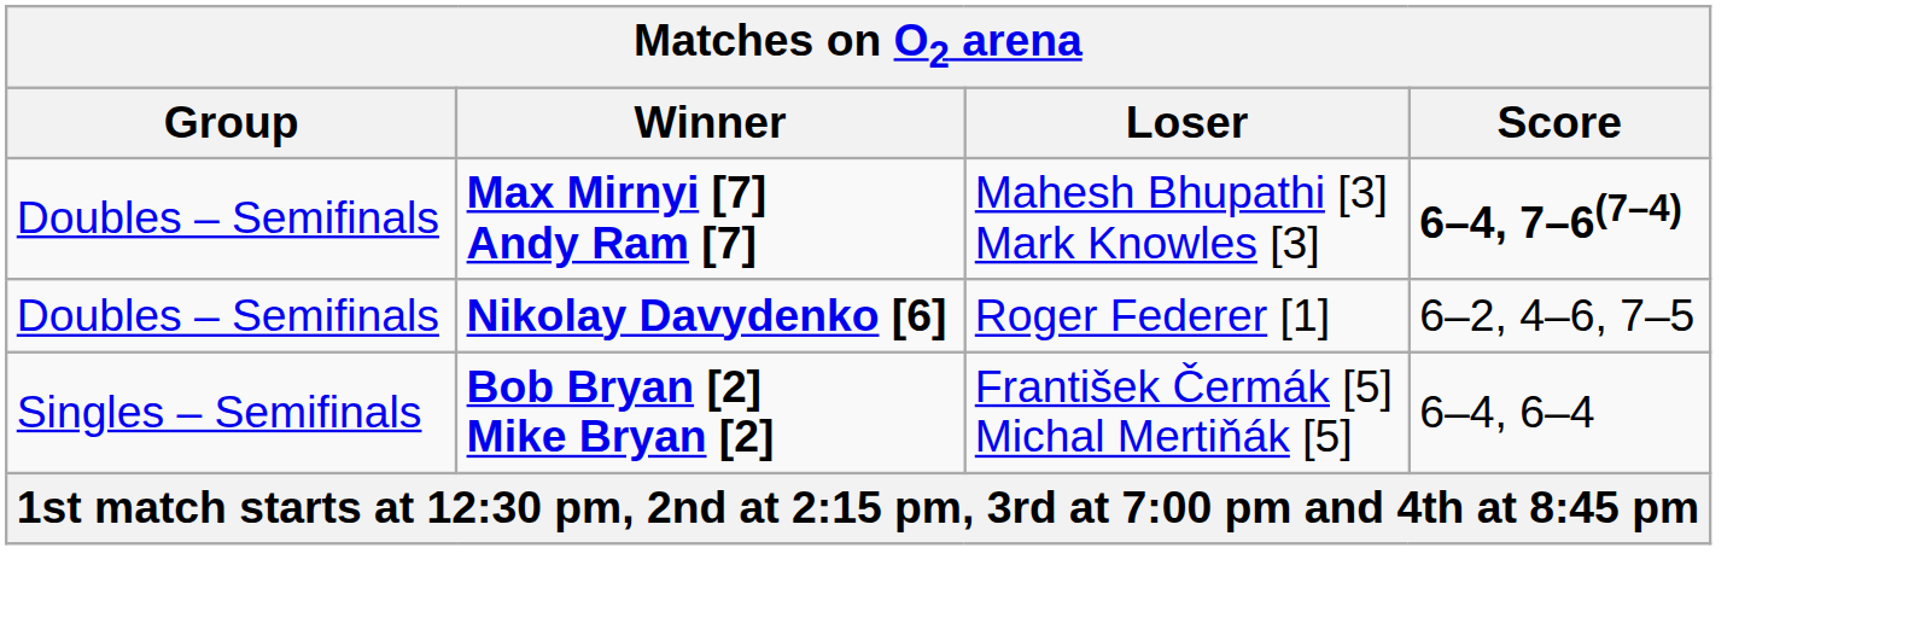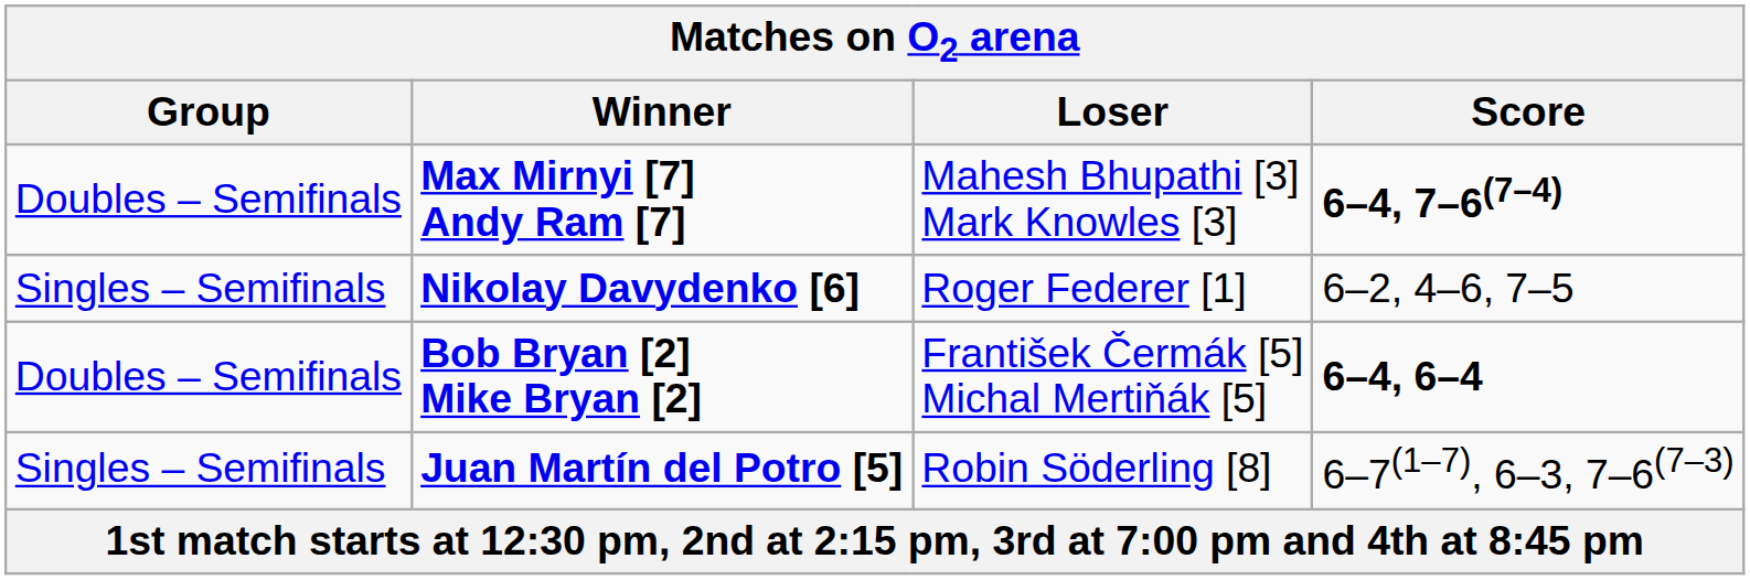 <table class="wikitable collapsible uncollapsed">
 <tr>
 <th colspan=4><strong>Matches on <a href='#'>O<sub>2</sub> arena</a></strong></th>
 </tr>
 <tr>
 <th>Group</th>
 <th>Winner</th>
 <th>Loser</th>
 <th>Score</th>
 </tr>
 <tr>
 <td><a href='#'>Doubles – Semifinals</a></td>
 <td><strong> <a href='#'>Max Mirnyi</a> [7]<br> <a href='#'>Andy Ram</a> [7]</strong></td>
 <td> <a href='#'>Mahesh Bhupathi</a> [3] <br> <a href='#'>Mark Knowles</a> [3]</td>
 <td><strong>6–4, 7–6<sup>(7–4)</sup></strong></td>
 </tr>
 <tr>
-<td><a href='#'>Doubles – Semifinals</a></td>
+<td><a href='#'>Singles – Semifinals</a></td>
 <td><strong> <a href='#'>Nikolay Davydenko</a> [6]</strong></td>
 <td> <a href='#'>Roger Federer</a> [1]</td>
 <td>6–2, 4–6, 7–5</td>
 </tr>
 <tr>
-<td><a href='#'>Singles – Semifinals</a></td>
+<td><a href='#'>Doubles – Semifinals</a></td>
 <td> <strong><a href='#'>Bob Bryan</a> [2] <br> <a href='#'>Mike Bryan</a> [2]</strong></td>
 <td> <a href='#'>František Čermák</a> [5]<br> <a href='#'>Michal Mertiňák</a> [5]</td>
-<td>6–4, 6–4</td>
+<td><strong>6–4, 6–4</strong></td>
+</tr>
+<tr>
+<td><a href='#'>Singles – Semifinals</a></td>
+<td> <strong><a href='#'>Juan Martín del Potro</a> [5]</strong></td>
+<td> <a href='#'>Robin Söderling</a> [8]</td>
+<td>6–7<sup>(1–7)</sup>, 6–3, 7–6<sup>(7–3)</sup></td>
 </tr>
 <tr>
 <th colspan=4>1st match starts at 12:30 pm, 2nd at 2:15 pm, 3rd at 7:00 pm and 4th at 8:45 pm</th>
 </tr>
 </table>
